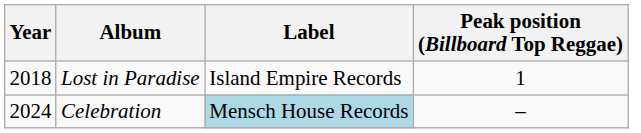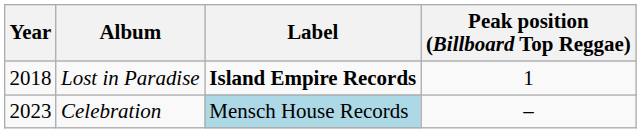 <table class="wikitable">
 <tr>
 <th>Year</th>
 <th>Album</th>
 <th>Label</th>
 <th>Peak position<br>(<em>Billboard</em> Top Reggae)<br></th>
 </tr>
 <tr>
 <td>2018</td>
 <td><em>Lost in Paradise</em></td>
-<td>Island Empire Records</td>
+<td><strong>Island Empire Records</strong></td>
 <td align="center">1</td>
 </tr>
 <tr>
-<td>2024</td>
+<td>2023</td>
 <td><em>Celebration</em></td>
 <td style="background: lightblue;">Mensch House Records</td>
 <td align="center">–</td>
 </tr>
 </table>
